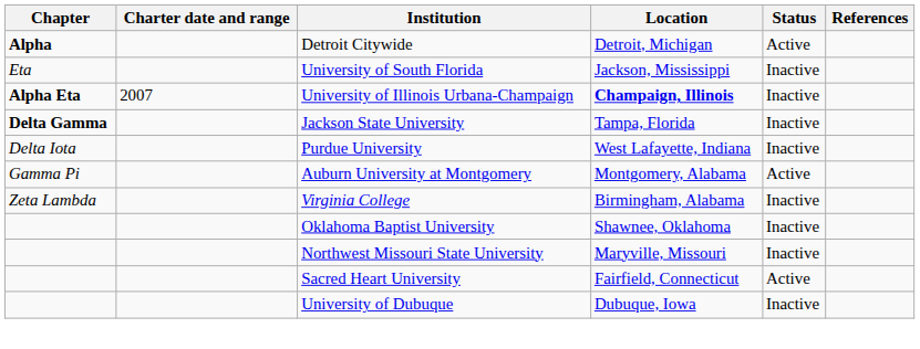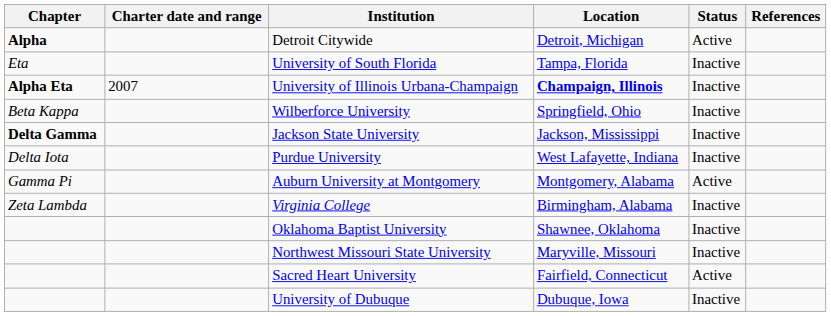 <table class="wikitable sortable" style="width:100%;">
 <tr>
 <th>Chapter</th>
 <th>Charter date and range</th>
 <th>Institution</th>
 <th>Location</th>
 <th>Status</th>
 <th>References</th>
 </tr>
 <tr>
 <td><strong>Alpha</strong></td>
 <td></td>
 <td>Detroit Citywide</td>
 <td><a href='#'>Detroit, Michigan</a></td>
 <td>Active</td>
 <td></td>
 </tr>
 <tr>
 <td><em>Eta</em></td>
 <td></td>
 <td><a href='#'>University of South Florida</a></td>
-<td><a href='#'>Jackson, Mississippi</a></td>
+<td><a href='#'>Tampa, Florida</a></td>
 <td>Inactive</td>
 <td></td>
 </tr>
 <tr>
 <td><strong>Alpha Eta</strong></td>
 <td>2007</td>
 <td><a href='#'>University of Illinois Urbana-Champaign</a></td>
 <td><strong><a href='#'>Champaign, Illinois</a></strong></td>
 <td>Inactive</td>
 <td></td>
 </tr>
 <tr>
+<td><em>Beta Kappa</em></td>
+<td></td>
+<td><a href='#'>Wilberforce University</a></td>
+<td><a href='#'>Springfield, Ohio</a></td>
+<td>Inactive</td>
+<td></td>
+</tr>
+<tr>
 <td><strong>Delta Gamma</strong></td>
 <td></td>
 <td><a href='#'>Jackson State University</a></td>
-<td><a href='#'>Tampa, Florida</a></td>
+<td><a href='#'>Jackson, Mississippi</a></td>
 <td>Inactive</td>
 <td></td>
 </tr>
 <tr>
 <td><em>Delta Iota</em></td>
 <td></td>
 <td><a href='#'>Purdue University</a></td>
 <td><a href='#'>West Lafayette, Indiana</a></td>
 <td>Inactive</td>
 <td></td>
 </tr>
 <tr>
 <td><em>Gamma Pi</em></td>
 <td></td>
 <td><a href='#'>Auburn University at Montgomery</a></td>
 <td><a href='#'>Montgomery, Alabama</a></td>
 <td>Active</td>
 <td></td>
 </tr>
 <tr>
 <td><em>Zeta Lambda</em></td>
 <td></td>
 <td><em><a href='#'>Virginia College</a></em></td>
 <td><a href='#'>Birmingham, Alabama</a></td>
 <td>Inactive</td>
 <td></td>
 </tr>
 <tr>
 <td></td>
 <td></td>
 <td><a href='#'>Oklahoma Baptist University</a></td>
 <td><a href='#'>Shawnee, Oklahoma</a></td>
 <td>Inactive</td>
 <td></td>
 </tr>
 <tr>
 <td></td>
 <td></td>
 <td><a href='#'>Northwest Missouri State University</a></td>
 <td><a href='#'>Maryville, Missouri</a></td>
 <td>Inactive</td>
 <td></td>
 </tr>
 <tr>
 <td></td>
 <td></td>
 <td><a href='#'>Sacred Heart University</a></td>
 <td><a href='#'>Fairfield, Connecticut</a></td>
 <td>Active</td>
 <td></td>
 </tr>
 <tr>
 <td></td>
 <td></td>
 <td><a href='#'>University of Dubuque</a></td>
 <td><a href='#'>Dubuque, Iowa</a></td>
 <td>Inactive</td>
 <td></td>
 </tr>
 </table>
